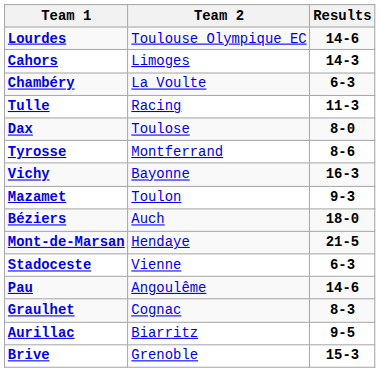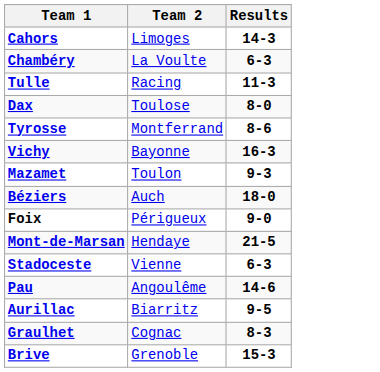 <table class="wikitable">
 <tr>
 <th>Team 1</th>
 <th>Team 2</th>
 <th>Results</th>
-</tr>
-<tr>
-<td><strong><a href='#'>Lourdes</a></strong></td>
-<td><a href='#'>Toulouse Olympique EC</a></td>
-<td align="center"><strong>14-6</strong></td>
 </tr>
 <tr bgcolor="white">
 <td><strong><a href='#'>Cahors</a></strong></td>
 <td><a href='#'>Limoges</a></td>
 <td align="center"><strong>14-3</strong></td>
 </tr>
 <tr>
 <td><strong><a href='#'>Chambéry</a></strong></td>
 <td><a href='#'>La Voulte</a></td>
 <td align="center"><strong>6-3</strong></td>
 </tr>
 <tr bgcolor="white">
 <td><strong><a href='#'>Tulle</a> </strong></td>
 <td><a href='#'>Racing</a></td>
 <td align="center"><strong>11-3</strong></td>
 </tr>
 <tr>
 <td><strong><a href='#'>Dax</a></strong></td>
 <td><a href='#'>Toulose</a></td>
 <td align="center"><strong>8-0</strong></td>
 </tr>
 <tr bgcolor="white">
 <td><strong><a href='#'>Tyrosse</a></strong></td>
 <td><a href='#'>Montferrand</a></td>
 <td align="center"><strong>8-6</strong></td>
 </tr>
 <tr>
 <td><strong><a href='#'>Vichy</a> </strong></td>
 <td><a href='#'>Bayonne</a></td>
 <td align="center"><strong>16-3</strong></td>
 </tr>
 <tr bgcolor="white">
 <td><strong><a href='#'>Mazamet</a></strong></td>
 <td><a href='#'>Toulon</a></td>
 <td align="center"><strong>9-3</strong></td>
 </tr>
 <tr>
 <td><strong><a href='#'>Béziers</a></strong></td>
 <td><a href='#'>Auch</a></td>
 <td align="center"><strong>18-0</strong></td>
 </tr>
+<tr bgcolor="white">
+<td><strong>Foix </strong></td>
+<td><a href='#'>Périgueux</a></td>
+<td align="center"><strong>9-0</strong></td>
+</tr>
 <tr>
 <td><strong><a href='#'>Mont-de-Marsan</a></strong></td>
 <td><a href='#'>Hendaye</a></td>
 <td align="center"><strong>21-5</strong></td>
 </tr>
 <tr bgcolor="white">
 <td><strong><a href='#'>Stadoceste</a></strong></td>
 <td><a href='#'>Vienne</a></td>
 <td align="center"><strong>6-3</strong></td>
 </tr>
 <tr>
 <td><strong><a href='#'>Pau</a></strong></td>
 <td><a href='#'>Angoulême</a></td>
 <td align="center"><strong>14-6</strong></td>
 </tr>
+<tr bgcolor="white">
+<td><strong><a href='#'>Aurillac</a></strong></td>
+<td><a href='#'>Biarritz</a></td>
+<td align="center"><strong>9-5</strong></td>
+</tr>
 <tr>
 <td><strong><a href='#'>Graulhet</a></strong></td>
 <td><a href='#'>Cognac</a></td>
 <td align="center"><strong>8-3</strong></td>
-</tr>
-<tr bgcolor="white">
-<td><strong><a href='#'>Aurillac</a></strong></td>
-<td><a href='#'>Biarritz</a></td>
-<td align="center"><strong>9-5</strong></td>
 </tr>
 <tr bgcolor="white">
 <td><strong><a href='#'>Brive</a></strong></td>
 <td><a href='#'>Grenoble</a></td>
 <td align="center"><strong>15-3</strong></td>
 </tr>
 </table>
